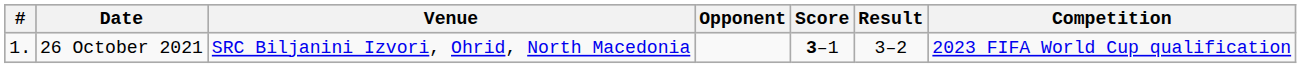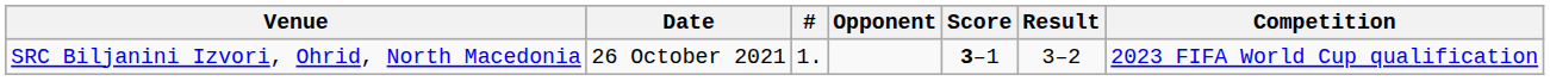 <table class="wikitable" style="font-size:85%;">
 <tr>
+<th>Venue</th>
+<th>Date</th>
 <th>#</th>
-<th>Date</th>
-<th>Venue</th>
 <th>Opponent</th>
 <th>Score</th>
 <th>Result</th>
 <th>Competition</th>
 </tr>
 <tr>
+<td><a href='#'>SRC Biljanini Izvori</a>, <a href='#'>Ohrid</a>, <a href='#'>North Macedonia</a></td>
+<td>26 October 2021</td>
 <td>1.</td>
-<td>26 October 2021</td>
-<td><a href='#'>SRC Biljanini Izvori</a>, <a href='#'>Ohrid</a>, <a href='#'>North Macedonia</a></td>
 <td></td>
 <td align=center><strong>3</strong>–1</td>
 <td align=center>3–2</td>
 <td><a href='#'>2023 FIFA World Cup qualification</a></td>
 </tr>
 </table>
